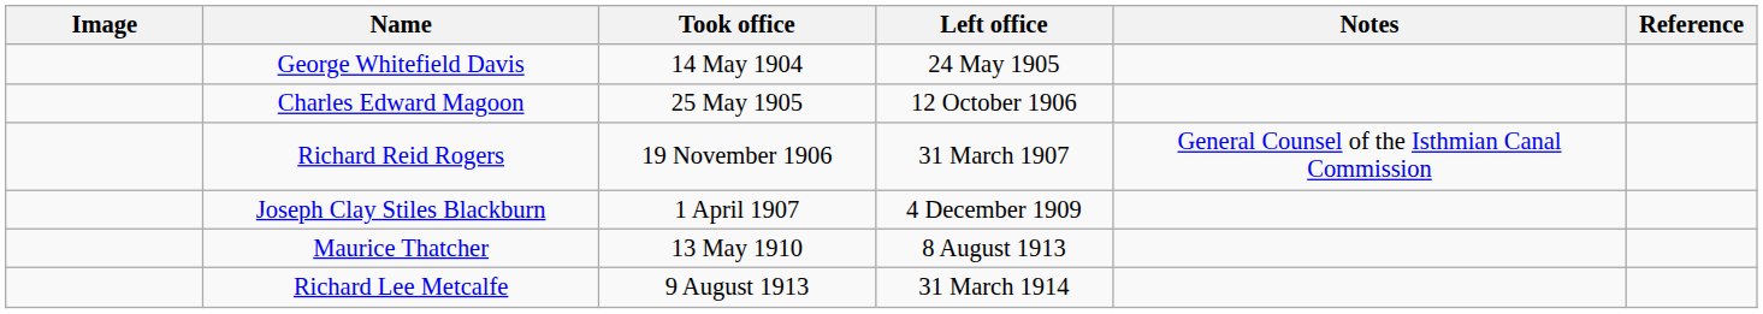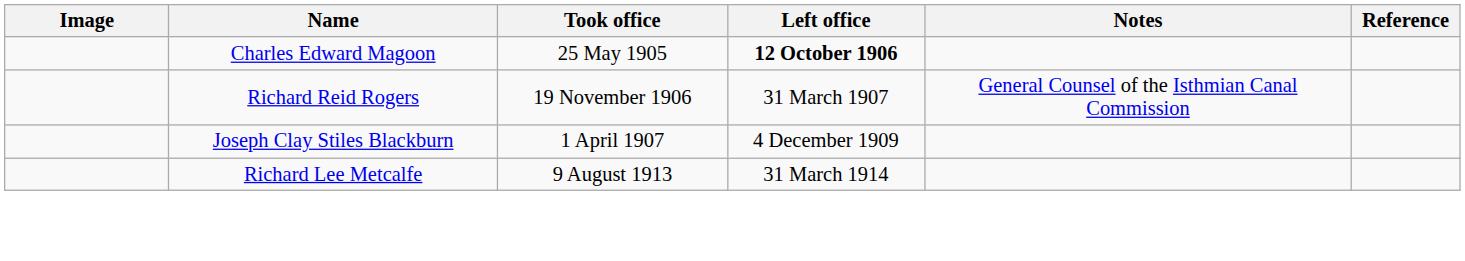 <table width=90% class="wikitable" style="text-align:center">
 <tr>
 <th width=10%>Image</th>
 <th width=20%>Name<br></th>
 <th width=14%>Took office</th>
 <th width=12%>Left office</th>
 <th width=26%>Notes</th>
 <th width=6%>Reference</th>
 </tr>
 <tr>
 <td></td>
-<td><a href='#'>George Whitefield Davis</a><br></td>
-<td>14 May 1904</td>
-<td>24 May 1905</td>
-<td></td>
-<td></td>
-</tr>
-<tr>
-<td></td>
 <td><a href='#'>Charles Edward Magoon</a><br></td>
 <td>25 May 1905</td>
-<td>12 October 1906</td>
+<td><strong>12 October 1906</strong></td>
 <td></td>
 <td></td>
 </tr>
 <tr>
 <td></td>
 <td><a href='#'>Richard Reid Rogers</a><br></td>
 <td>19 November 1906</td>
 <td>31 March 1907</td>
 <td><a href='#'>General Counsel</a> of the <a href='#'>Isthmian Canal Commission</a></td>
 <td></td>
 </tr>
 <tr>
 <td></td>
 <td><a href='#'>Joseph Clay Stiles Blackburn</a><br></td>
 <td>1 April 1907</td>
 <td>4 December 1909</td>
 <td></td>
 <td></td>
 </tr>
 <tr>
 <td></td>
-<td><a href='#'>Maurice Thatcher</a><br></td>
-<td>13 May 1910</td>
-<td>8 August 1913</td>
-<td></td>
-<td></td>
-</tr>
-<tr>
-<td></td>
 <td><a href='#'>Richard Lee Metcalfe</a><br></td>
 <td>9 August 1913</td>
 <td>31 March 1914</td>
 <td></td>
 <td></td>
 </tr>
 </table>
